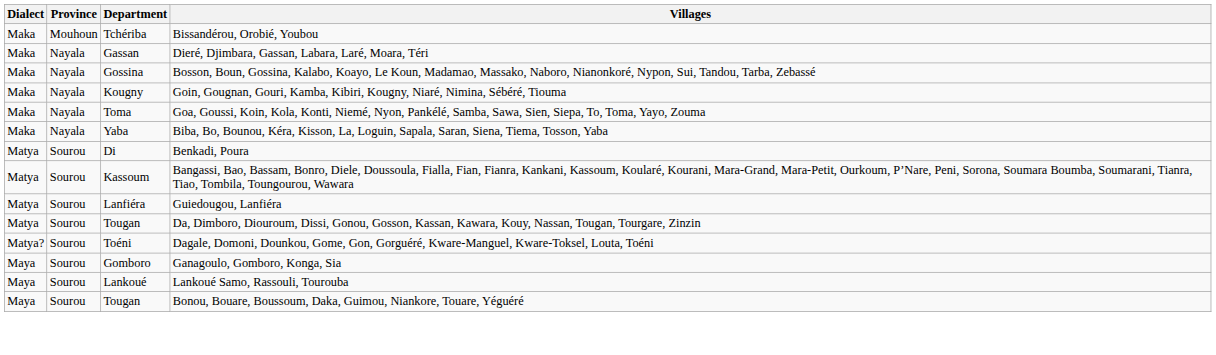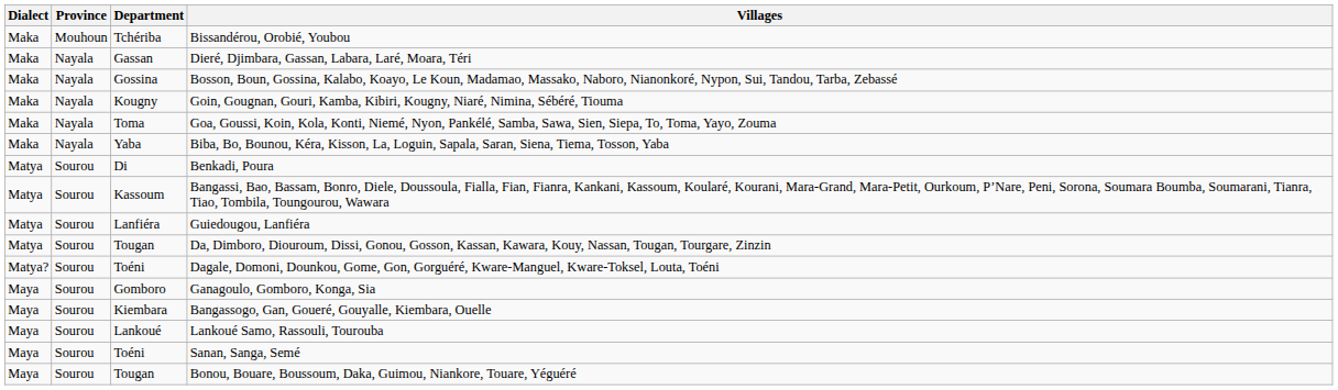 <table class="wikitable sortable">
 <tr>
 <th>Dialect</th>
 <th>Province</th>
 <th>Department</th>
 <th>Villages</th>
 </tr>
 <tr>
 <td>Maka</td>
 <td>Mouhoun</td>
 <td>Tchériba</td>
 <td>Bissandérou, Orobié, Youbou</td>
 </tr>
 <tr>
 <td>Maka</td>
 <td>Nayala</td>
 <td>Gassan</td>
 <td>Dieré, Djimbara, Gassan, Labara, Laré, Moara, Téri</td>
 </tr>
 <tr>
 <td>Maka</td>
 <td>Nayala</td>
 <td>Gossina</td>
 <td>Bosson, Boun, Gossina, Kalabo, Koayo, Le Koun, Madamao, Massako, Naboro, Nianonkoré, Nypon, Sui, Tandou, Tarba, Zebassé</td>
 </tr>
 <tr>
 <td>Maka</td>
 <td>Nayala</td>
 <td>Kougny</td>
 <td>Goin, Gougnan, Gouri, Kamba, Kibiri, Kougny, Niaré, Nimina, Sébéré, Tiouma</td>
 </tr>
 <tr>
 <td>Maka</td>
 <td>Nayala</td>
 <td>Toma</td>
 <td>Goa, Goussi, Koin, Kola, Konti, Niemé, Nyon, Pankélé, Samba, Sawa, Sien, Siepa, To, Toma, Yayo, Zouma</td>
 </tr>
 <tr>
 <td>Maka</td>
 <td>Nayala</td>
 <td>Yaba</td>
 <td>Biba, Bo, Bounou, Kéra, Kisson, La, Loguin, Sapala, Saran, Siena, Tiema, Tosson, Yaba</td>
 </tr>
 <tr>
 <td>Matya</td>
 <td>Sourou</td>
 <td>Di</td>
 <td>Benkadi, Poura</td>
 </tr>
 <tr>
 <td>Matya</td>
 <td>Sourou</td>
 <td>Kassoum</td>
 <td>Bangassi, Bao, Bassam, Bonro, Diele, Doussoula, Fialla, Fian, Fianra, Kankani, Kassoum, Koularé, Kourani, Mara-Grand, Mara-Petit, Ourkoum, P’Nare, Peni, Sorona, Soumara Boumba, Soumarani, Tianra, Tiao, Tombila, Toungourou, Wawara</td>
 </tr>
 <tr>
 <td>Matya</td>
 <td>Sourou</td>
 <td>Lanfiéra</td>
 <td>Guiedougou, Lanfiéra</td>
 </tr>
 <tr>
 <td>Matya</td>
 <td>Sourou</td>
 <td>Tougan</td>
 <td>Da, Dimboro, Diouroum, Dissi, Gonou, Gosson, Kassan, Kawara, Kouy, Nassan, Tougan, Tourgare, Zinzin</td>
 </tr>
 <tr>
 <td>Matya?</td>
 <td>Sourou</td>
 <td>Toéni</td>
 <td>Dagale, Domoni, Dounkou, Gome, Gon, Gorguéré, Kware-Manguel, Kware-Toksel, Louta, Toéni</td>
 </tr>
 <tr>
 <td>Maya</td>
 <td>Sourou</td>
 <td>Gomboro</td>
 <td>Ganagoulo, Gomboro, Konga, Sia</td>
 </tr>
 <tr>
 <td>Maya</td>
 <td>Sourou</td>
+<td>Kiembara</td>
+<td>Bangassogo, Gan, Goueré, Gouyalle, Kiembara, Ouelle</td>
+</tr>
+<tr>
+<td>Maya</td>
+<td>Sourou</td>
 <td>Lankoué</td>
 <td>Lankoué Samo, Rassouli, Tourouba</td>
+</tr>
+<tr>
+<td>Maya</td>
+<td>Sourou</td>
+<td>Toéni</td>
+<td>Sanan, Sanga, Semé</td>
 </tr>
 <tr>
 <td>Maya</td>
 <td>Sourou</td>
 <td>Tougan</td>
 <td>Bonou, Bouare, Boussoum, Daka, Guimou, Niankore, Touare, Yéguéré</td>
 </tr>
 </table>
